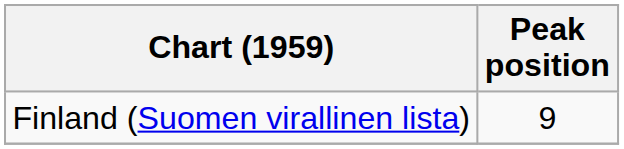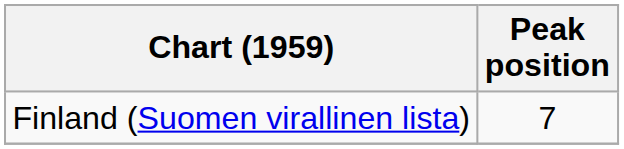 <table class="wikitable sortable">
 <tr>
 <th>Chart (1959)</th>
 <th>Peak<br>position</th>
 </tr>
 <tr>
 <td>Finland (<a href='#'>Suomen virallinen lista</a>)</td>
-<td align="center">9</td>
+<td align="center">7</td>
 </tr>
 <tr>
 </tr>
 </table>
